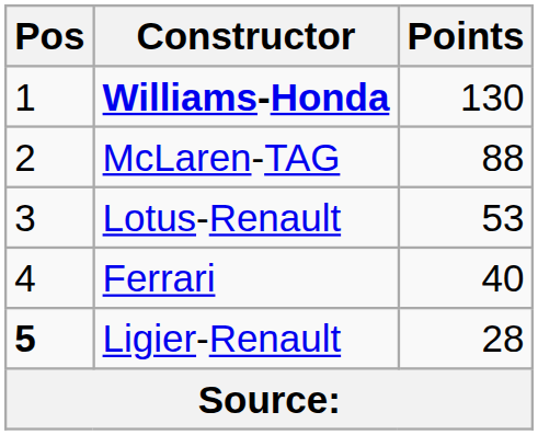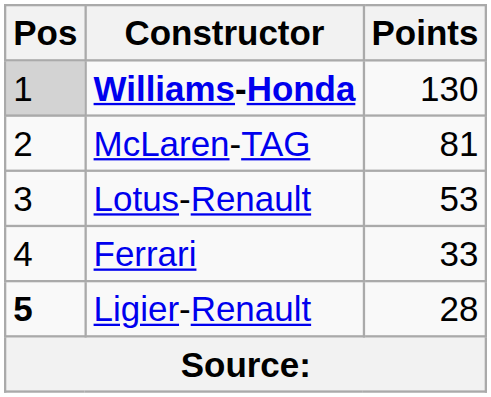 <table class="wikitable" style="font-size:95%;">
 <tr>
 <th>Pos</th>
 <th>Constructor</th>
 <th>Points</th>
 </tr>
 <tr>
-<td>1</td>
+<td style="background: lightgrey;">1</td>
 <td> <strong><a href='#'>Williams</a>-<a href='#'>Honda</a></strong></td>
 <td align="right">130</td>
 </tr>
 <tr>
 <td>2</td>
 <td> <a href='#'>McLaren</a>-<a href='#'>TAG</a></td>
-<td align="right">88</td>
+<td align="right">81</td>
 </tr>
 <tr>
 <td>3</td>
 <td> <a href='#'>Lotus</a>-<a href='#'>Renault</a></td>
 <td align="right">53</td>
 </tr>
 <tr>
 <td>4</td>
 <td> <a href='#'>Ferrari</a></td>
-<td align="right">40</td>
+<td align="right">33</td>
 </tr>
 <tr>
 <td><strong>5</strong></td>
 <td> <a href='#'>Ligier</a>-<a href='#'>Renault</a></td>
 <td align="right">28</td>
 </tr>
 <tr>
 <th colspan=4>Source: </th>
 </tr>
 </table>
